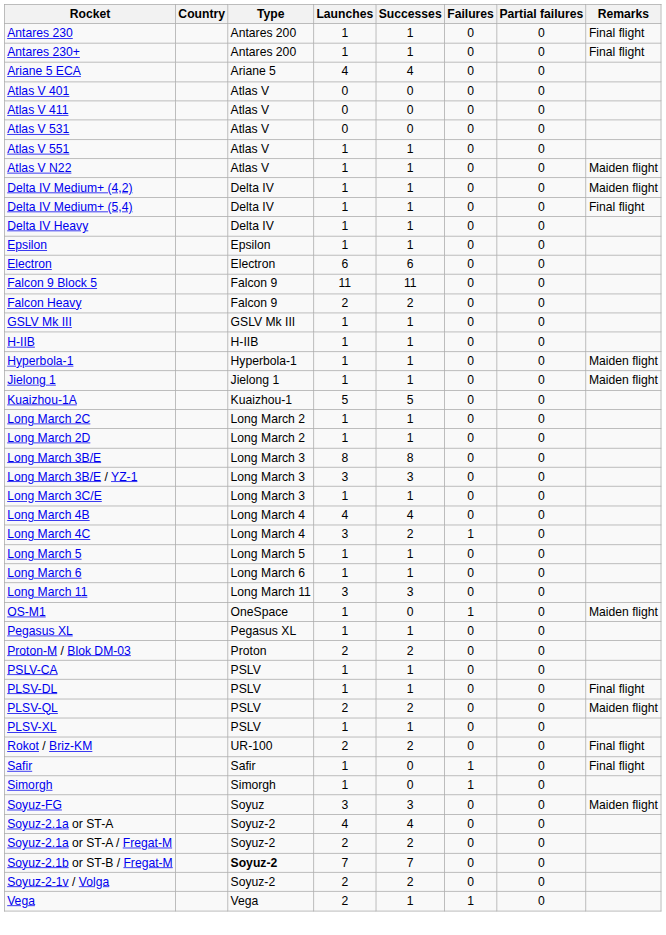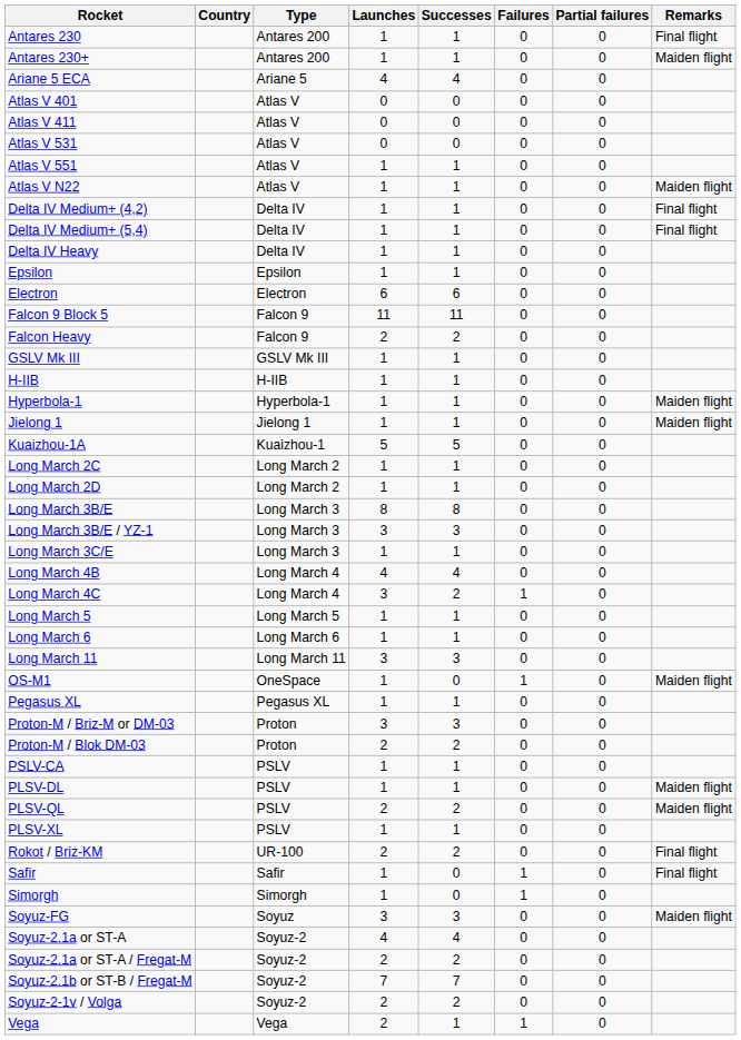 <table class="wikitable sortable collapsible collapsed" style="text-align:center;">
 <tr>
 <th>Rocket</th>
 <th>Country</th>
 <th>Type</th>
 <th>Launches</th>
 <th>Successes</th>
 <th>Failures</th>
 <th>Partial failures</th>
 <th>Remarks</th>
 </tr>
 <tr>
 <td align=left><a href='#'>Antares 230</a></td>
 <td align=left></td>
 <td align=left>Antares 200</td>
 <td>1</td>
 <td>1</td>
 <td>0</td>
 <td>0</td>
 <td align=left>Final flight</td>
 </tr>
 <tr>
 <td align=left><a href='#'>Antares 230+</a></td>
 <td align=left></td>
 <td align=left>Antares 200</td>
 <td>1</td>
 <td>1</td>
 <td>0</td>
 <td>0</td>
-<td align=left>Final flight</td>
+<td align=left>Maiden flight</td>
 </tr>
 <tr>
 <td align=left><a href='#'>Ariane 5 ECA</a></td>
 <td align=left></td>
 <td align=left>Ariane 5</td>
 <td>4</td>
 <td>4</td>
 <td>0</td>
 <td>0</td>
 <td></td>
 </tr>
 <tr>
 <td align=left><a href='#'>Atlas V 401</a></td>
 <td align=left></td>
 <td align=left>Atlas V</td>
 <td>0</td>
 <td>0</td>
 <td>0</td>
 <td>0</td>
 <td></td>
 </tr>
 <tr>
 <td align=left><a href='#'>Atlas V 411</a></td>
 <td align=left></td>
 <td align=left>Atlas V</td>
 <td>0</td>
 <td>0</td>
 <td>0</td>
 <td>0</td>
 <td></td>
 </tr>
 <tr>
 <td align=left><a href='#'>Atlas V 531</a></td>
 <td align=left></td>
 <td align=left>Atlas V</td>
 <td>0</td>
 <td>0</td>
 <td>0</td>
 <td>0</td>
 <td></td>
 </tr>
 <tr>
 <td align=left><a href='#'>Atlas V 551</a></td>
 <td align=left></td>
 <td align=left>Atlas V</td>
 <td>1</td>
 <td>1</td>
 <td>0</td>
 <td>0</td>
 <td></td>
 </tr>
 <tr>
 <td align=left><a href='#'>Atlas V N22</a></td>
 <td align=left></td>
 <td align=left>Atlas V</td>
 <td>1</td>
 <td>1</td>
 <td>0</td>
 <td>0</td>
 <td align=left>Maiden flight</td>
 </tr>
 <tr>
 <td align=left><a href='#'>Delta IV Medium+ (4,2)</a></td>
 <td align=left></td>
 <td align=left>Delta IV</td>
 <td>1</td>
 <td>1</td>
 <td>0</td>
 <td>0</td>
-<td align=left>Maiden flight</td>
+<td align=left>Final flight</td>
 </tr>
 <tr>
 <td align=left><a href='#'>Delta IV Medium+ (5,4)</a></td>
 <td align=left></td>
 <td align=left>Delta IV</td>
 <td>1</td>
 <td>1</td>
 <td>0</td>
 <td>0</td>
 <td align=left>Final flight</td>
 </tr>
 <tr>
 <td align=left><a href='#'>Delta IV Heavy</a></td>
 <td align=left></td>
 <td align=left>Delta IV</td>
 <td>1</td>
 <td>1</td>
 <td>0</td>
 <td>0</td>
 <td></td>
 </tr>
 <tr>
 <td align=left><a href='#'>Epsilon</a></td>
 <td align=left></td>
 <td align=left>Epsilon</td>
 <td>1</td>
 <td>1</td>
 <td>0</td>
 <td>0</td>
 <td></td>
 </tr>
 <tr>
 <td align=left><a href='#'>Electron</a></td>
 <td align=left></td>
 <td align=left>Electron</td>
 <td>6</td>
 <td>6</td>
 <td>0</td>
 <td>0</td>
 <td></td>
 </tr>
 <tr>
 <td align=left><a href='#'>Falcon 9 Block 5</a></td>
 <td align=left></td>
 <td align=left>Falcon 9</td>
 <td>11</td>
 <td>11</td>
 <td>0</td>
 <td>0</td>
 <td></td>
 </tr>
 <tr>
 <td align=left><a href='#'>Falcon Heavy</a></td>
 <td align=left></td>
 <td align=left>Falcon 9</td>
 <td>2</td>
 <td>2</td>
 <td>0</td>
 <td>0</td>
 <td></td>
 </tr>
 <tr>
 <td align=left><a href='#'>GSLV Mk III</a></td>
 <td align=left></td>
 <td align=left>GSLV Mk III</td>
 <td>1</td>
 <td>1</td>
 <td>0</td>
 <td>0</td>
 <td></td>
 </tr>
 <tr>
 <td align=left><a href='#'>H-IIB</a></td>
 <td align=left></td>
 <td align=left>H-IIB</td>
 <td>1</td>
 <td>1</td>
 <td>0</td>
 <td>0</td>
 <td></td>
 </tr>
 <tr>
 <td align=left><a href='#'>Hyperbola-1</a></td>
 <td align=left></td>
 <td align=left>Hyperbola-1</td>
 <td>1</td>
 <td>1</td>
 <td>0</td>
 <td>0</td>
 <td align=left>Maiden flight</td>
 </tr>
 <tr>
 <td align=left><a href='#'>Jielong 1</a></td>
 <td align=left></td>
 <td align=left>Jielong 1</td>
 <td>1</td>
 <td>1</td>
 <td>0</td>
 <td>0</td>
 <td align=left>Maiden flight</td>
 </tr>
 <tr>
 <td align=left><a href='#'>Kuaizhou-1A</a></td>
 <td align=left></td>
 <td align=left>Kuaizhou-1</td>
 <td>5</td>
 <td>5</td>
 <td>0</td>
 <td>0</td>
 <td></td>
 </tr>
 <tr>
 <td align=left><a href='#'>Long March 2C</a></td>
 <td align=left></td>
 <td align=left>Long March 2</td>
 <td>1</td>
 <td>1</td>
 <td>0</td>
 <td>0</td>
 <td></td>
 </tr>
 <tr>
 <td align=left><a href='#'>Long March 2D</a></td>
 <td align=left></td>
 <td align=left>Long March 2</td>
 <td>1</td>
 <td>1</td>
 <td>0</td>
 <td>0</td>
 <td></td>
 </tr>
 <tr>
 <td align=left><a href='#'>Long March 3B/E</a></td>
 <td align=left></td>
 <td align=left>Long March 3</td>
 <td>8</td>
 <td>8</td>
 <td>0</td>
 <td>0</td>
 <td></td>
 </tr>
 <tr>
 <td align=left><a href='#'>Long March 3B/E</a> / <a href='#'>YZ-1</a></td>
 <td align=left></td>
 <td align=left>Long March 3</td>
 <td>3</td>
 <td>3</td>
 <td>0</td>
 <td>0</td>
 <td></td>
 </tr>
 <tr>
 <td align=left><a href='#'>Long March 3C/E</a></td>
 <td align=left></td>
 <td align=left>Long March 3</td>
 <td>1</td>
 <td>1</td>
 <td>0</td>
 <td>0</td>
 <td></td>
 </tr>
 <tr>
 <td align=left><a href='#'>Long March 4B</a></td>
 <td align=left></td>
 <td align=left>Long March 4</td>
 <td>4</td>
 <td>4</td>
 <td>0</td>
 <td>0</td>
 <td></td>
 </tr>
 <tr>
 <td align=left><a href='#'>Long March 4C</a></td>
 <td align=left></td>
 <td align=left>Long March 4</td>
 <td>3</td>
 <td>2</td>
 <td>1</td>
 <td>0</td>
 <td></td>
 </tr>
 <tr>
 <td align=left><a href='#'>Long March 5</a></td>
 <td align=left></td>
 <td align=left>Long March 5</td>
 <td>1</td>
 <td>1</td>
 <td>0</td>
 <td>0</td>
 <td></td>
 </tr>
 <tr>
 <td align=left><a href='#'>Long March 6</a></td>
 <td align=left></td>
 <td align=left>Long March 6</td>
 <td>1</td>
 <td>1</td>
 <td>0</td>
 <td>0</td>
 <td></td>
 </tr>
 <tr>
 <td align=left><a href='#'>Long March 11</a></td>
 <td align=left></td>
 <td align=left>Long March 11</td>
 <td>3</td>
 <td>3</td>
 <td>0</td>
 <td>0</td>
 <td></td>
 </tr>
 <tr>
 <td align=left><a href='#'>OS-M1</a></td>
 <td align=left></td>
 <td align=left>OneSpace</td>
 <td>1</td>
 <td>0</td>
 <td>1</td>
 <td>0</td>
 <td align=left>Maiden flight</td>
 </tr>
 <tr>
 <td align=left><a href='#'>Pegasus XL</a></td>
 <td align=left></td>
 <td align=left>Pegasus XL</td>
 <td>1</td>
 <td>1</td>
 <td>0</td>
 <td>0</td>
 <td></td>
 </tr>
 <tr>
+<td align=left><a href='#'>Proton-M</a> / <a href='#'>Briz-M</a> or <a href='#'>DM-03</a></td>
+<td align=left></td>
+<td align=left>Proton</td>
+<td>3</td>
+<td>3</td>
+<td>0</td>
+<td>0</td>
+<td></td>
+</tr>
+<tr>
 <td align=left><a href='#'>Proton-M</a> / <a href='#'>Blok DM-03</a></td>
 <td align=left></td>
 <td align=left>Proton</td>
 <td>2</td>
 <td>2</td>
 <td>0</td>
 <td>0</td>
 <td></td>
 </tr>
 <tr>
 <td align=left><a href='#'>PSLV-CA</a></td>
 <td align=left></td>
 <td align=left>PSLV</td>
 <td>1</td>
 <td>1</td>
 <td>0</td>
 <td>0</td>
 <td></td>
 </tr>
 <tr>
 <td align=left><a href='#'>PLSV-DL</a></td>
 <td align=left></td>
 <td align=left>PSLV</td>
 <td>1</td>
 <td>1</td>
 <td>0</td>
 <td>0</td>
-<td align=left>Final flight</td>
+<td align=left>Maiden flight</td>
 </tr>
 <tr>
 <td align=left><a href='#'>PLSV-QL</a></td>
 <td align=left></td>
 <td align=left>PSLV</td>
 <td>2</td>
 <td>2</td>
 <td>0</td>
 <td>0</td>
 <td align=left>Maiden flight</td>
 </tr>
 <tr>
 <td align=left><a href='#'>PLSV-XL</a></td>
 <td align=left></td>
 <td align=left>PSLV</td>
 <td>1</td>
 <td>1</td>
 <td>0</td>
 <td>0</td>
 <td></td>
 </tr>
 <tr>
 <td align=left><a href='#'>Rokot</a> / <a href='#'>Briz-KM</a></td>
 <td align=left></td>
 <td align=left>UR-100</td>
 <td>2</td>
 <td>2</td>
 <td>0</td>
 <td>0</td>
 <td align=left>Final flight</td>
 </tr>
 <tr>
 <td align=left><a href='#'>Safir</a></td>
 <td align=left></td>
 <td align=left>Safir</td>
 <td>1</td>
 <td>0</td>
 <td>1</td>
 <td>0</td>
 <td align=left>Final flight</td>
 </tr>
 <tr>
 <td align=left><a href='#'>Simorgh</a></td>
 <td align=left></td>
 <td align=left>Simorgh</td>
 <td>1</td>
 <td>0</td>
 <td>1</td>
 <td>0</td>
 <td></td>
 </tr>
 <tr>
 <td align=left><a href='#'>Soyuz-FG</a></td>
 <td align=left></td>
 <td align=left>Soyuz</td>
 <td>3</td>
 <td>3</td>
 <td>0</td>
 <td>0</td>
 <td align=left>Maiden flight</td>
 </tr>
 <tr>
 <td align=left><a href='#'>Soyuz-2.1a</a> or ST-A</td>
 <td align=left></td>
 <td align=left>Soyuz-2</td>
 <td>4</td>
 <td>4</td>
 <td>0</td>
 <td>0</td>
 <td></td>
 </tr>
 <tr>
 <td align=left><a href='#'>Soyuz-2.1a</a> or ST-A / <a href='#'>Fregat-M</a></td>
 <td align=left></td>
 <td align=left>Soyuz-2</td>
 <td>2</td>
 <td>2</td>
 <td>0</td>
 <td>0</td>
 <td></td>
 </tr>
 <tr>
 <td align=left><a href='#'>Soyuz-2.1b</a> or ST-B / <a href='#'>Fregat-M</a></td>
 <td align=left></td>
-<td align=left><strong>Soyuz-2</strong></td>
+<td align=left>Soyuz-2</td>
 <td>7</td>
 <td>7</td>
 <td>0</td>
 <td>0</td>
 <td></td>
 </tr>
 <tr>
 <td align=left><a href='#'>Soyuz-2-1v</a> / <a href='#'>Volga</a></td>
 <td align=left></td>
 <td align=left>Soyuz-2</td>
 <td>2</td>
 <td>2</td>
 <td>0</td>
 <td>0</td>
 <td></td>
 </tr>
 <tr>
 <td align=left><a href='#'>Vega</a></td>
 <td align=left></td>
 <td align=left>Vega</td>
 <td>2</td>
 <td>1</td>
 <td>1</td>
 <td>0</td>
 <td></td>
 </tr>
 </table>
